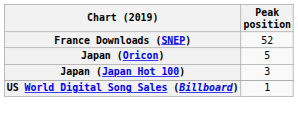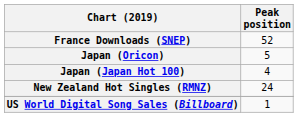 <table class="wikitable sortable plainrowheaders" style="text-align:center">
 <tr>
 <th>Chart (2019)</th>
 <th>Peak<br>position</th>
 </tr>
 <tr>
 <th scope="row">France Downloads (<a href='#'>SNEP</a>)</th>
 <td>52</td>
 </tr>
 <tr>
 <th scope="row">Japan (<a href='#'>Oricon</a>)</th>
 <td>5</td>
 </tr>
 <tr>
 <th scope="row">Japan (<a href='#'>Japan Hot 100</a>)</th>
-<td>3</td>
+<td>4</td>
+</tr>
+<tr>
+<th scope="row">New Zealand Hot Singles (<a href='#'>RMNZ</a>)</th>
+<td>24</td>
 </tr>
 <tr>
 </tr>
 <tr>
 </tr>
 <tr>
 </tr>
 <tr>
 </tr>
 <tr>
 <th scope="row">US <a href='#'>World Digital Song Sales</a> (<em><a href='#'>Billboard</a></em>)</th>
 <td>1</td>
 </tr>
 </table>
